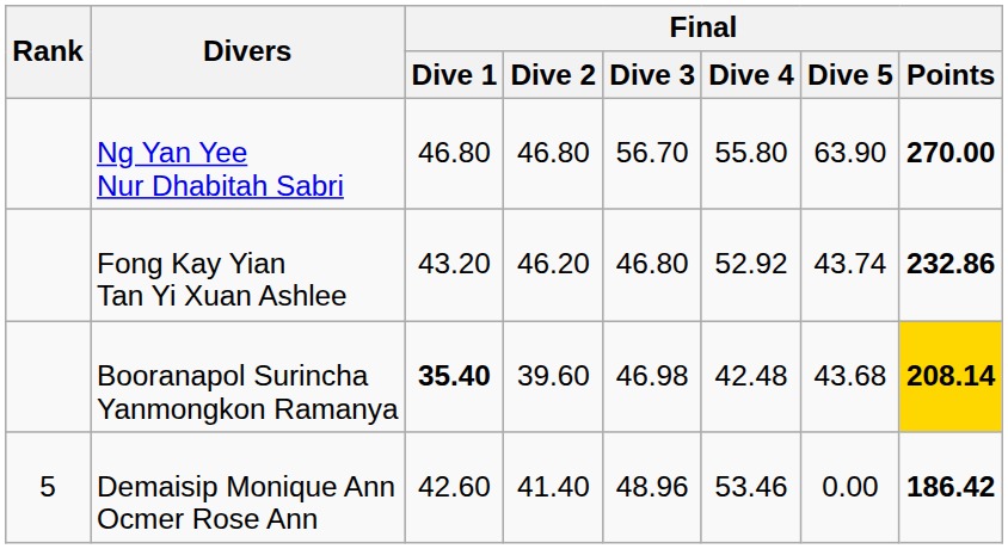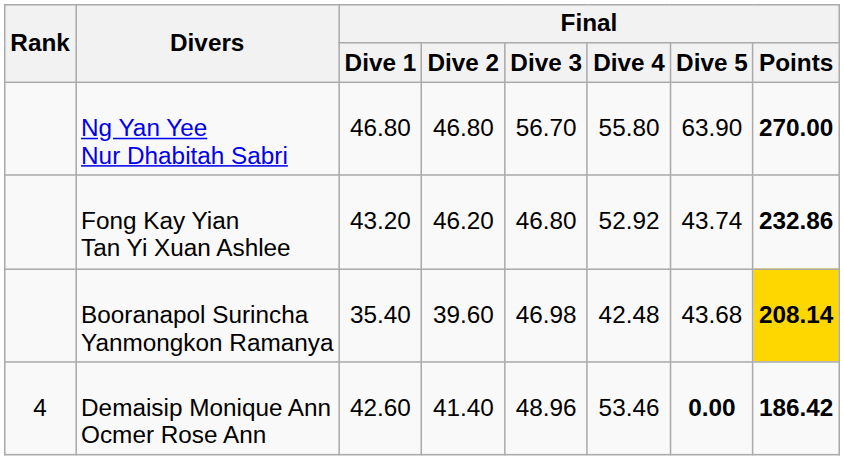 <table class="wikitable sortable"  style="text-align:center">
 <tr>
 <th rowspan="2" data-sort-type=number>Rank</th>
 <th rowspan="2">Divers</th>
 <th colspan="7">Final</th>
 </tr>
 <tr>
 <th>Dive 1</th>
 <th>Dive 2</th>
 <th>Dive 3</th>
 <th>Dive 4</th>
 <th>Dive 5</th>
 <th>Points</th>
 </tr>
 <tr>
 <td></td>
 <td align="left"><br><a href='#'>Ng Yan Yee</a><br><a href='#'>Nur Dhabitah Sabri</a></td>
 <td>46.80</td>
 <td>46.80</td>
 <td>56.70</td>
 <td>55.80</td>
 <td>63.90</td>
 <td><strong>270.00</strong></td>
 </tr>
 <tr>
 <td></td>
 <td align="left"><br>Fong Kay Yian<br>Tan Yi Xuan Ashlee</td>
 <td>43.20</td>
 <td>46.20</td>
 <td>46.80</td>
 <td>52.92</td>
 <td>43.74</td>
 <td><strong>232.86</strong></td>
 </tr>
 <tr>
 <td></td>
 <td align="left"><br>Booranapol Surincha<br>Yanmongkon Ramanya</td>
-<td><strong>35.40</strong></td>
+<td>35.40</td>
 <td>39.60</td>
 <td>46.98</td>
 <td>42.48</td>
 <td>43.68</td>
 <td style="background: gold;"><strong>208.14</strong></td>
 </tr>
 <tr>
-<td>5</td>
+<td>4</td>
 <td align="left"><br>Demaisip Monique Ann<br>Ocmer Rose Ann</td>
 <td>42.60</td>
 <td>41.40</td>
 <td>48.96</td>
 <td>53.46</td>
-<td>0.00</td>
+<td><strong>0.00</strong></td>
 <td><strong>186.42</strong></td>
 </tr>
 </table>
